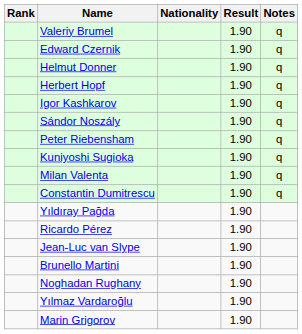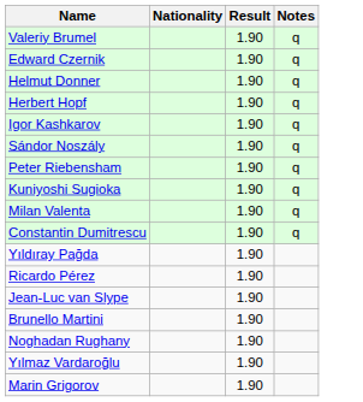 <table class="wikitable sortable" style="text-align:center">
 <tr>
-<th>Rank</th>
 <th>Name</th>
 <th>Nationality</th>
 <th>Result</th>
 <th>Notes</th>
 </tr>
 <tr bgcolor=ddffdd>
-<td></td>
 <td align=left><a href='#'>Valeriy Brumel</a></td>
 <td align=left></td>
 <td>1.90</td>
 <td>q</td>
 </tr>
 <tr bgcolor=ddffdd>
-<td></td>
 <td align=left><a href='#'>Edward Czernik</a></td>
 <td align=left></td>
 <td>1.90</td>
 <td>q</td>
 </tr>
 <tr bgcolor=ddffdd>
-<td></td>
 <td align=left><a href='#'>Helmut Donner</a></td>
 <td align=left></td>
 <td>1.90</td>
 <td>q</td>
 </tr>
 <tr bgcolor=ddffdd>
-<td></td>
 <td align=left><a href='#'>Herbert Hopf</a></td>
 <td align=left></td>
 <td>1.90</td>
 <td>q</td>
 </tr>
 <tr bgcolor=ddffdd>
-<td></td>
 <td align=left><a href='#'>Igor Kashkarov</a></td>
 <td align=left></td>
 <td>1.90</td>
 <td>q</td>
 </tr>
 <tr bgcolor=ddffdd>
-<td></td>
 <td align=left><a href='#'>Sándor Noszály</a></td>
 <td align=left></td>
 <td>1.90</td>
 <td>q</td>
 </tr>
 <tr bgcolor=ddffdd>
-<td></td>
 <td align=left><a href='#'>Peter Riebensham</a></td>
 <td align=left></td>
 <td>1.90</td>
 <td>q</td>
 </tr>
 <tr bgcolor=ddffdd>
-<td></td>
 <td align=left><a href='#'>Kuniyoshi Sugioka</a></td>
 <td align=left></td>
 <td>1.90</td>
 <td>q</td>
 </tr>
 <tr bgcolor=ddffdd>
-<td></td>
 <td align=left><a href='#'>Milan Valenta</a></td>
 <td align=left></td>
 <td>1.90</td>
 <td>q</td>
 </tr>
 <tr bgcolor=ddffdd>
-<td></td>
 <td align=left><a href='#'>Constantin Dumitrescu</a></td>
 <td align=left></td>
 <td>1.90</td>
 <td>q</td>
 </tr>
 <tr>
-<td></td>
 <td align=left><a href='#'>Yıldıray Pağda</a></td>
 <td align=left></td>
 <td>1.90</td>
 <td></td>
 </tr>
 <tr>
-<td></td>
 <td align=left><a href='#'>Ricardo Pérez</a></td>
 <td align=left></td>
 <td>1.90</td>
 <td></td>
 </tr>
 <tr>
-<td></td>
 <td align=left><a href='#'>Jean-Luc van Slype</a></td>
 <td align=left></td>
 <td>1.90</td>
 <td></td>
 </tr>
 <tr>
-<td></td>
 <td align=left><a href='#'>Brunello Martini</a></td>
 <td align=left></td>
 <td>1.90</td>
 <td></td>
 </tr>
 <tr>
-<td></td>
 <td align=left><a href='#'>Noghadan Rughany</a></td>
 <td align=left></td>
 <td>1.90</td>
 <td></td>
 </tr>
 <tr>
-<td></td>
 <td align=left><a href='#'>Yılmaz Vardaroğlu</a></td>
 <td align=left></td>
 <td>1.90</td>
 <td></td>
 </tr>
 <tr>
-<td></td>
 <td align=left><a href='#'>Marin Grigorov</a></td>
 <td align=left></td>
 <td>1.90</td>
 <td></td>
 </tr>
 </table>
